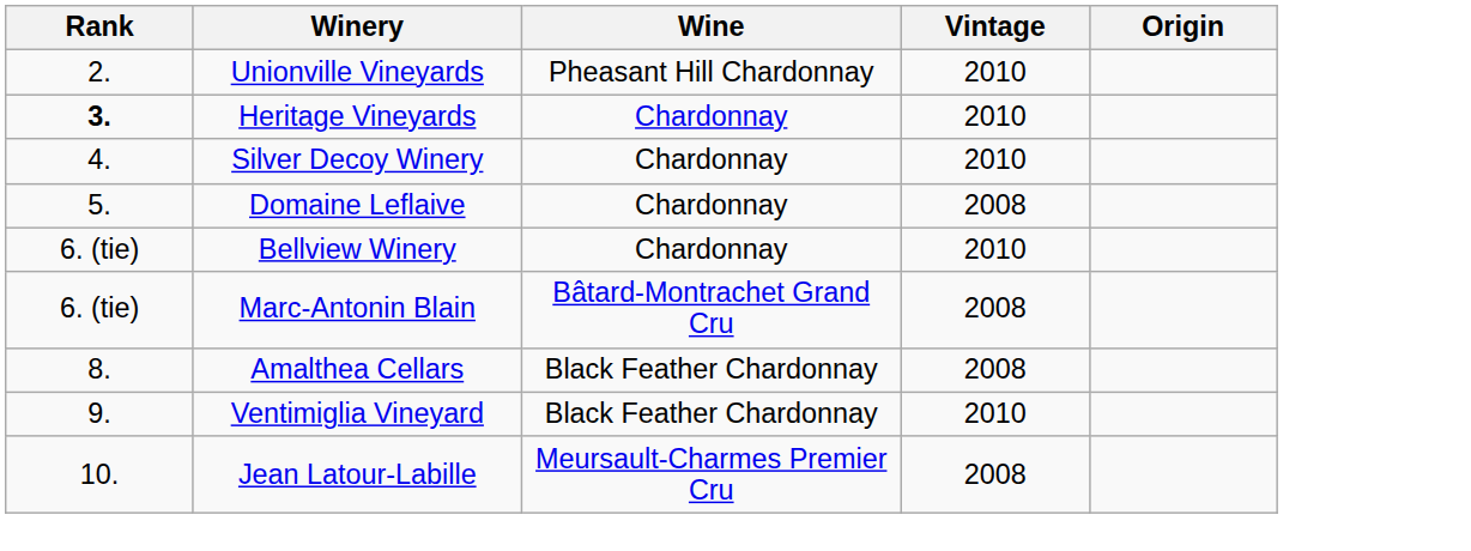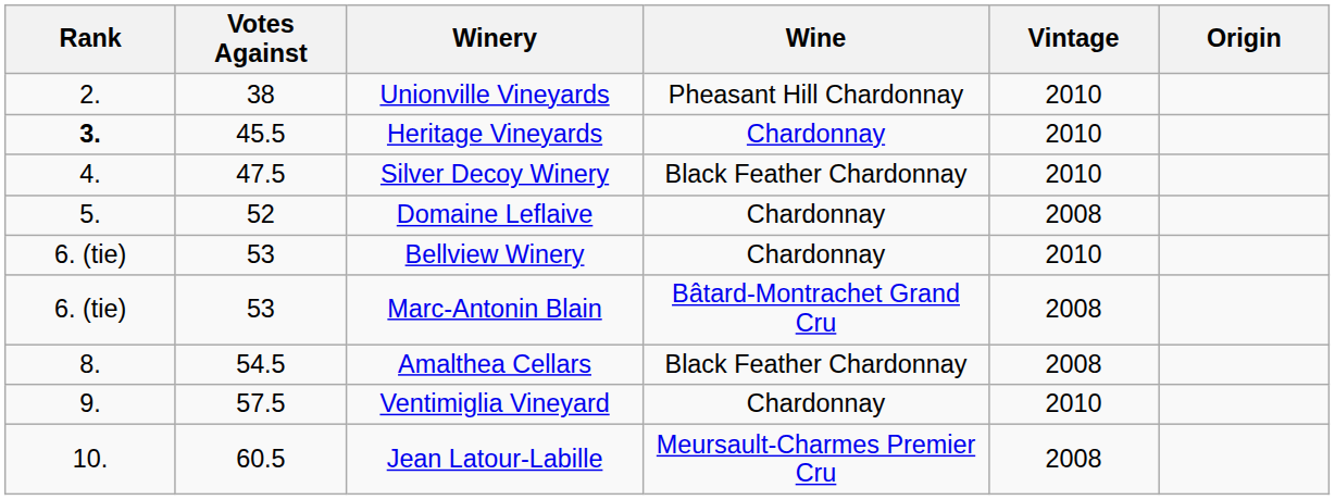 <table class="wikitable sortable" style="text-align:center">
 <tr>
 <th width=100>Rank</th>
+<th width=100>Votes Against</th>
 <th width=180>Winery</th>
 <th width=210>Wine</th>
 <th width=100>Vintage</th>
 <th width=100>Origin</th>
 </tr>
 <tr>
 <td>2.</td>
+<td>38</td>
 <td><a href='#'>Unionville Vineyards</a></td>
 <td>Pheasant Hill Chardonnay</td>
 <td>2010</td>
 <td></td>
 </tr>
 <tr>
 <td><strong>3.</strong></td>
+<td>45.5</td>
 <td><a href='#'>Heritage Vineyards</a></td>
 <td><a href='#'>Chardonnay</a></td>
 <td>2010</td>
 <td></td>
 </tr>
 <tr>
 <td>4.</td>
+<td>47.5</td>
 <td><a href='#'>Silver Decoy Winery</a></td>
-<td>Chardonnay</td>
+<td>Black Feather Chardonnay</td>
 <td>2010</td>
 <td></td>
 </tr>
 <tr>
 <td>5.</td>
+<td>52</td>
 <td><a href='#'>Domaine Leflaive</a></td>
 <td>Chardonnay</td>
 <td>2008</td>
 <td></td>
 </tr>
 <tr>
 <td>6. (tie)</td>
+<td>53</td>
 <td><a href='#'>Bellview Winery</a></td>
 <td>Chardonnay</td>
 <td>2010</td>
 <td></td>
 </tr>
 <tr>
 <td>6. (tie)</td>
+<td>53</td>
 <td><a href='#'>Marc-Antonin Blain</a></td>
 <td><a href='#'>Bâtard-Montrachet Grand Cru</a></td>
 <td>2008</td>
 <td></td>
 </tr>
 <tr>
 <td>8.</td>
+<td>54.5</td>
 <td><a href='#'>Amalthea Cellars</a></td>
 <td>Black Feather Chardonnay</td>
 <td>2008</td>
 <td></td>
 </tr>
 <tr>
 <td>9.</td>
+<td>57.5</td>
 <td><a href='#'>Ventimiglia Vineyard</a></td>
-<td>Black Feather Chardonnay</td>
+<td>Chardonnay</td>
 <td>2010</td>
 <td></td>
 </tr>
 <tr>
 <td>10.</td>
+<td>60.5</td>
 <td><a href='#'>Jean Latour-Labille</a></td>
 <td><a href='#'>Meursault-Charmes Premier Cru</a></td>
 <td>2008</td>
 <td></td>
 </tr>
 </table>
